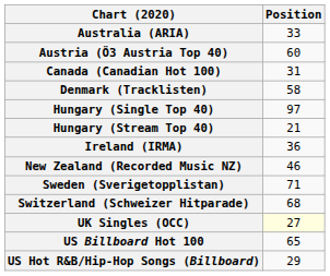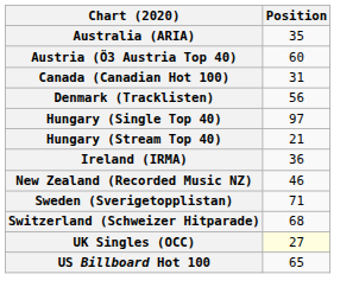 <table class="wikitable sortable plainrowheaders" style="text-align:center">
 <tr>
 <th scope="col">Chart (2020)</th>
 <th scope="col">Position</th>
 </tr>
 <tr>
 <th scope="row">Australia (ARIA)</th>
-<td>33</td>
+<td>35</td>
 </tr>
 <tr>
 <th scope="row">Austria (Ö3 Austria Top 40)</th>
 <td>60</td>
 </tr>
 <tr>
 <th scope="row">Canada (Canadian Hot 100)</th>
 <td>31</td>
 </tr>
 <tr>
 <th scope="row">Denmark (Tracklisten)</th>
-<td>58</td>
+<td>56</td>
 </tr>
 <tr>
 <th scope="row">Hungary (Single Top 40)</th>
 <td>97</td>
 </tr>
 <tr>
 <th scope="row">Hungary (Stream Top 40)</th>
 <td>21</td>
 </tr>
 <tr>
 <th scope="row">Ireland (IRMA)</th>
 <td>36</td>
 </tr>
 <tr>
 <th scope="row">New Zealand (Recorded Music NZ)</th>
 <td>46</td>
 </tr>
 <tr>
 <th scope="row">Sweden (Sverigetopplistan)</th>
 <td>71</td>
 </tr>
 <tr>
 <th scope="row">Switzerland (Schweizer Hitparade)</th>
 <td>68</td>
 </tr>
 <tr>
 <th scope="row">UK Singles (OCC)</th>
 <td style="background: lightyellow;">27</td>
 </tr>
 <tr>
 <th scope="row">US <em>Billboard</em> Hot 100</th>
 <td>65</td>
 </tr>
-<tr>
-<th scope="row">US Hot R&B/Hip-Hop Songs (<em>Billboard</em>)</th>
-<td>29</td>
-</tr>
 </table>
